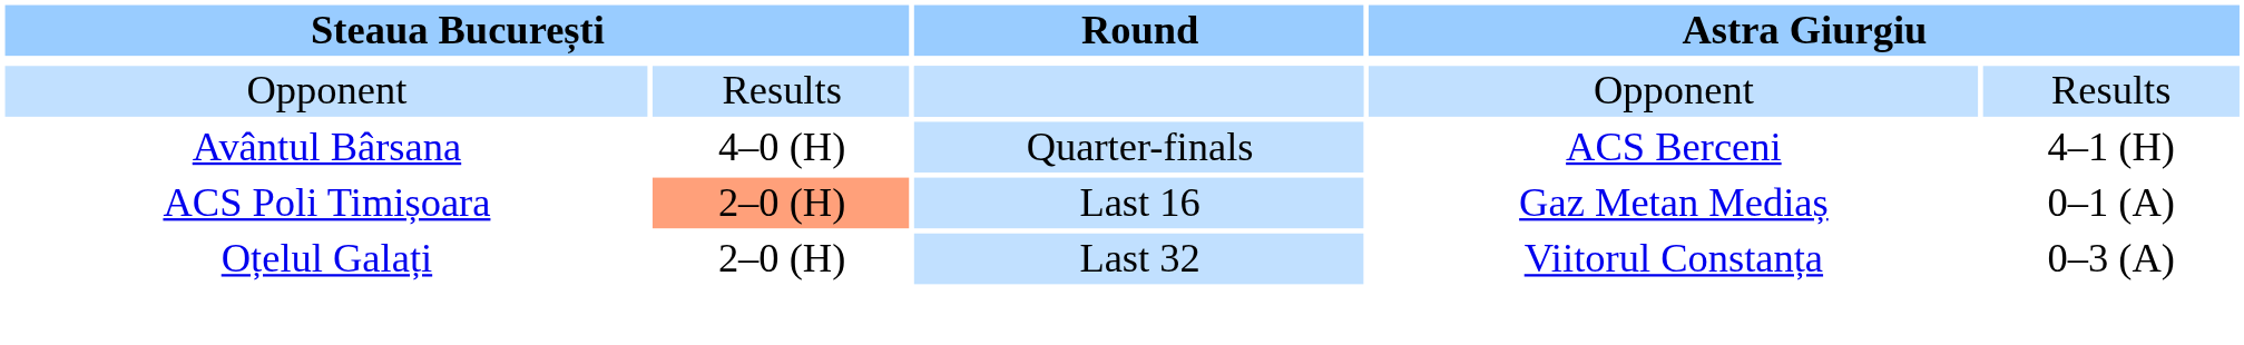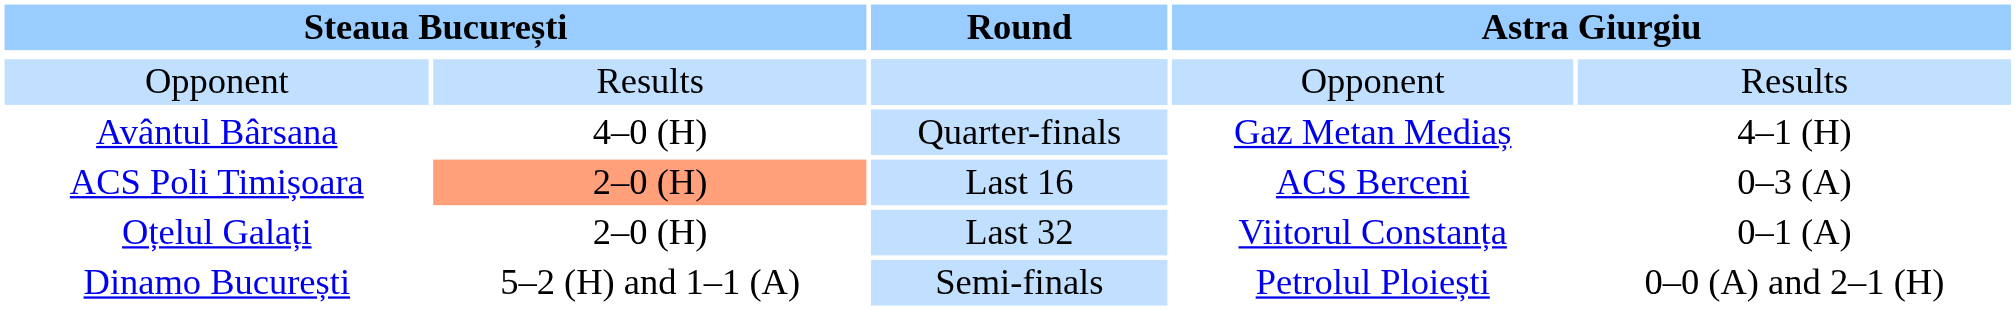 <table width="100%" style="text-align:center">
 <tr valign=top bgcolor=#99ccff>
 <th colspan=2 style="width:1*">Steaua București</th>
 <th><strong>Round</strong></th>
 <th colspan=2 style="width:1*">Astra Giurgiu</th>
 </tr>
 <tr>
 </tr>
 <tr valign=top bgcolor=#c1e0ff>
 <td>Opponent</td>
 <td>Results</td>
 <td bgcolor=#c1e0ff></td>
 <td>Opponent</td>
 <td>Results</td>
 </tr>
 <tr>
 <td><a href='#'>Avântul Bârsana</a></td>
 <td>4–0 (H)</td>
 <td bgcolor=#c1e0ff>Quarter-finals</td>
-<td><a href='#'>ACS Berceni</a></td>
+<td><a href='#'>Gaz Metan Mediaș</a></td>
 <td>4–1 (H)</td>
 </tr>
 <tr>
 <td><a href='#'>ACS Poli Timișoara</a></td>
 <td style="background: lightsalmon;">2–0  (H)</td>
 <td bgcolor=#c1e0ff>Last 16</td>
-<td><a href='#'>Gaz Metan Mediaș</a></td>
-<td>0–1 (A)</td>
+<td><a href='#'>ACS Berceni</a></td>
+<td>0–3  (A)</td>
 </tr>
 <tr>
 <td><a href='#'>Oțelul Galați</a></td>
 <td>2–0  (H)</td>
 <td bgcolor=#c1e0ff>Last 32</td>
 <td><a href='#'>Viitorul Constanța</a></td>
-<td>0–3  (A)</td>
+<td>0–1 (A)</td>
+</tr>
+<tr>
+<td><a href='#'>Dinamo București</a></td>
+<td>5–2 (H) and 1–1 (A)</td>
+<td bgcolor=#c1e0ff>Semi-finals</td>
+<td><a href='#'>Petrolul Ploiești</a></td>
+<td>0–0 (A) and 2–1 (H)</td>
 </tr>
 </table>
